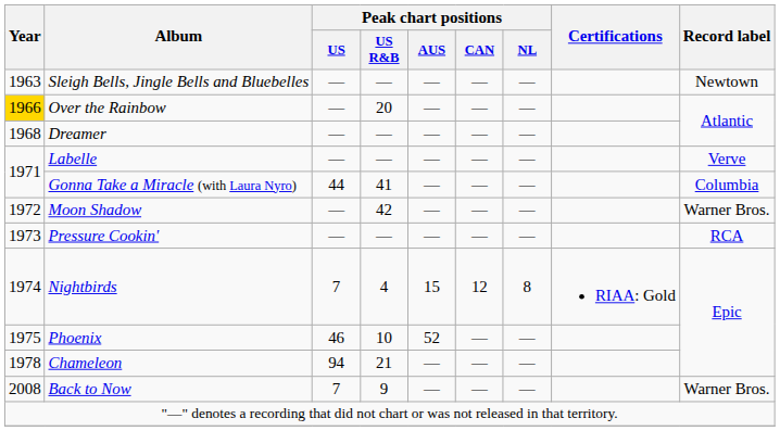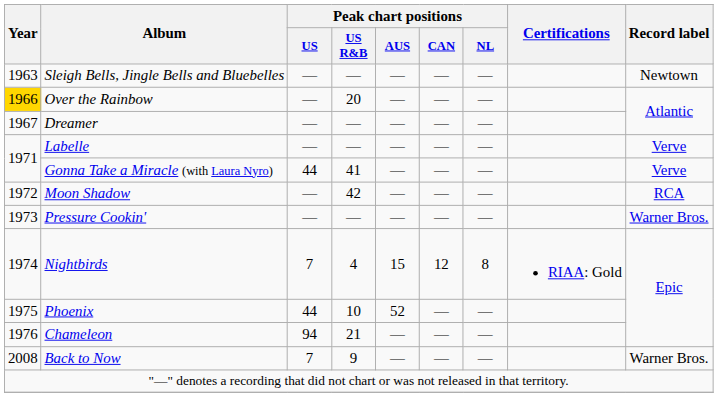 <table class="wikitable" style="text-align:center;">
 <tr>
 <th rowspan="2">Year</th>
 <th rowspan="2">Album</th>
 <th colspan="5">Peak chart positions</th>
 <th rowspan="2"><a href='#'>Certifications</a></th>
 <th rowspan="2">Record label</th>
 </tr>
 <tr>
 <th scope="col" style="width:3em;font-size:85%;"><a href='#'>US</a><br></th>
 <th scope="col" style="width:3em;font-size:85%;"><a href='#'>US<br>R&B</a><br></th>
 <th scope="col" style="width:3em;font-size:85%;"><a href='#'>AUS</a><br></th>
 <th scope="col" style="width:3em;font-size:85%;"><a href='#'>CAN</a><br></th>
 <th scope="col" style="width:3em;font-size:85%;"><a href='#'>NL</a><br></th>
 </tr>
 <tr>
 <td rowspan="1">1963</td>
 <td align="left"><em>Sleigh Bells, Jingle Bells and Bluebelles</em></td>
 <td>—</td>
 <td>—</td>
 <td>—</td>
 <td>—</td>
 <td>—</td>
 <td align="left"></td>
 <td rowspan="1">Newtown</td>
 </tr>
 <tr>
 <td rowspan="1" style="background: gold;">1966</td>
 <td align="left"><em>Over the Rainbow</em></td>
 <td>—</td>
 <td>20</td>
 <td>—</td>
 <td>—</td>
 <td>—</td>
 <td align="left"></td>
 <td rowspan="2"><a href='#'>Atlantic</a></td>
 </tr>
 <tr>
-<td rowspan="1">1968</td>
+<td rowspan="1">1967</td>
 <td align="left"><em>Dreamer</em></td>
 <td>—</td>
 <td>—</td>
 <td>—</td>
 <td>—</td>
 <td>—</td>
 <td align="left"></td>
 </tr>
 <tr>
 <td rowspan="2">1971</td>
 <td align="left"><em><a href='#'>Labelle</a></em></td>
 <td>—</td>
 <td>—</td>
 <td>—</td>
 <td>—</td>
 <td>—</td>
 <td align="left"></td>
 <td rowspan="1"><a href='#'>Verve</a></td>
 </tr>
 <tr>
 <td align="left"><em><a href='#'>Gonna Take a Miracle</a></em> <small>(with <a href='#'>Laura Nyro</a>)</small></td>
 <td>44</td>
 <td>41</td>
 <td>—</td>
 <td>—</td>
 <td>—</td>
 <td align="left"></td>
-<td rowspan="1"><a href='#'>Columbia</a></td>
+<td rowspan="1"><a href='#'>Verve</a></td>
 </tr>
 <tr>
 <td rowspan="1">1972</td>
 <td align="left"><em><a href='#'>Moon Shadow</a></em></td>
 <td>—</td>
 <td>42</td>
 <td>—</td>
 <td>—</td>
 <td>—</td>
 <td align="left"></td>
-<td rowspan="1">Warner Bros.</td>
+<td rowspan="1"><a href='#'>RCA</a></td>
 </tr>
 <tr>
 <td rowspan="1">1973</td>
 <td align="left"><em><a href='#'>Pressure Cookin'</a></em></td>
 <td>—</td>
 <td>—</td>
 <td>—</td>
 <td>—</td>
 <td>—</td>
 <td align="left"></td>
-<td rowspan="1"><a href='#'>RCA</a></td>
+<td rowspan="1"><a href='#'>Warner Bros.</a></td>
 </tr>
 <tr>
 <td rowspan="1">1974</td>
 <td align="left"><em><a href='#'>Nightbirds</a></em></td>
 <td>7</td>
 <td>4</td>
 <td>15</td>
 <td>12</td>
 <td>8</td>
 <td align="left"><br><ul><li><a href='#'>RIAA</a>: Gold</li></ul></td>
 <td rowspan="3"><a href='#'>Epic</a></td>
 </tr>
 <tr>
 <td rowspan="1">1975</td>
 <td align="left"><em><a href='#'>Phoenix</a></em></td>
-<td>46</td>
+<td>44</td>
 <td>10</td>
 <td>52</td>
 <td>—</td>
 <td>—</td>
 <td align="left"></td>
 </tr>
 <tr>
-<td rowspan="1">1978</td>
+<td rowspan="1">1976</td>
 <td align="left"><em><a href='#'>Chameleon</a></em></td>
 <td>94</td>
 <td>21</td>
 <td>—</td>
 <td>—</td>
 <td>—</td>
 <td align="left"></td>
 </tr>
 <tr>
 <td rowspan="1">2008</td>
 <td align="left"><em><a href='#'>Back to Now</a></em></td>
 <td>7</td>
 <td>9</td>
 <td>—</td>
 <td>—</td>
 <td>—</td>
 <td align="left"></td>
 <td rowspan="1">Warner Bros.</td>
 </tr>
 <tr>
 <td colspan="15" style="font-size:90%">"—" denotes a recording that did not chart or was not released in that territory.</td>
 </tr>
 <tr>
 </tr>
 </table>
